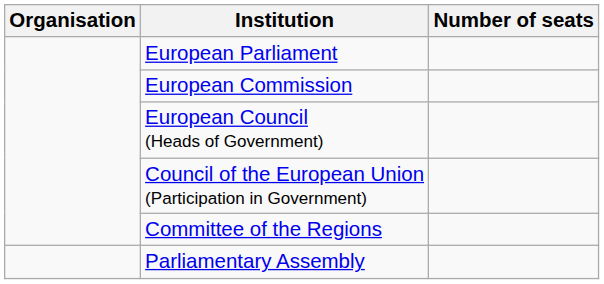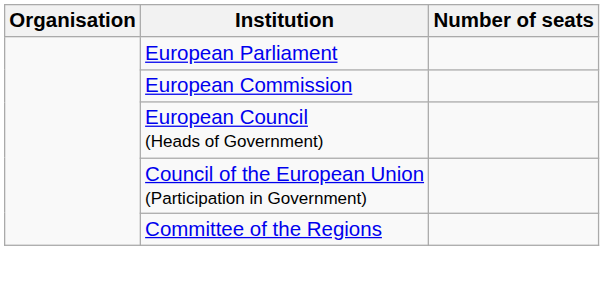 <table class="wikitable">
 <tr>
 <th>Organisation</th>
 <th>Institution</th>
 <th>Number of seats</th>
 </tr>
 <tr>
 <td rowspan=5></td>
 <td><a href='#'>European Parliament</a></td>
 <td></td>
 </tr>
 <tr>
 <td><a href='#'>European Commission</a></td>
 <td></td>
 </tr>
 <tr>
 <td><a href='#'>European Council</a><br><small>(Heads of Government)</small></td>
 <td></td>
 </tr>
 <tr>
 <td><a href='#'>Council of the European Union</a><br><small>(Participation in Government)</small></td>
 <td></td>
 </tr>
 <tr>
 <td><a href='#'>Committee of the Regions</a></td>
 <td></td>
 </tr>
-<tr>
-<td></td>
-<td><a href='#'>Parliamentary Assembly</a></td>
-<td></td>
-</tr>
 </table>
